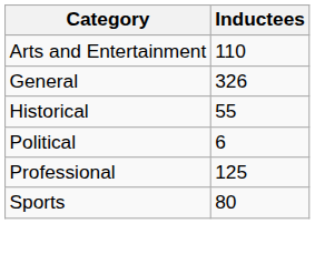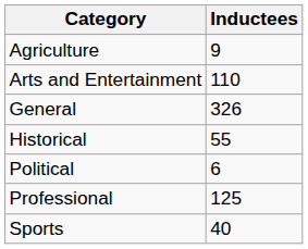 <table class="wikitable">
 <tr>
 <th>Category</th>
 <th>Inductees</th>
+</tr>
+<tr>
+<td>Agriculture</td>
+<td>9</td>
 </tr>
 <tr>
 <td>Arts and Entertainment</td>
 <td>110</td>
 </tr>
 <tr>
 <td>General</td>
 <td>326</td>
 </tr>
 <tr>
 <td>Historical</td>
 <td>55</td>
 </tr>
 <tr>
 <td>Political</td>
 <td>6</td>
 </tr>
 <tr>
 <td>Professional</td>
 <td>125</td>
 </tr>
 <tr>
 <td>Sports</td>
-<td>80</td>
+<td>40</td>
 </tr>
 </table>
